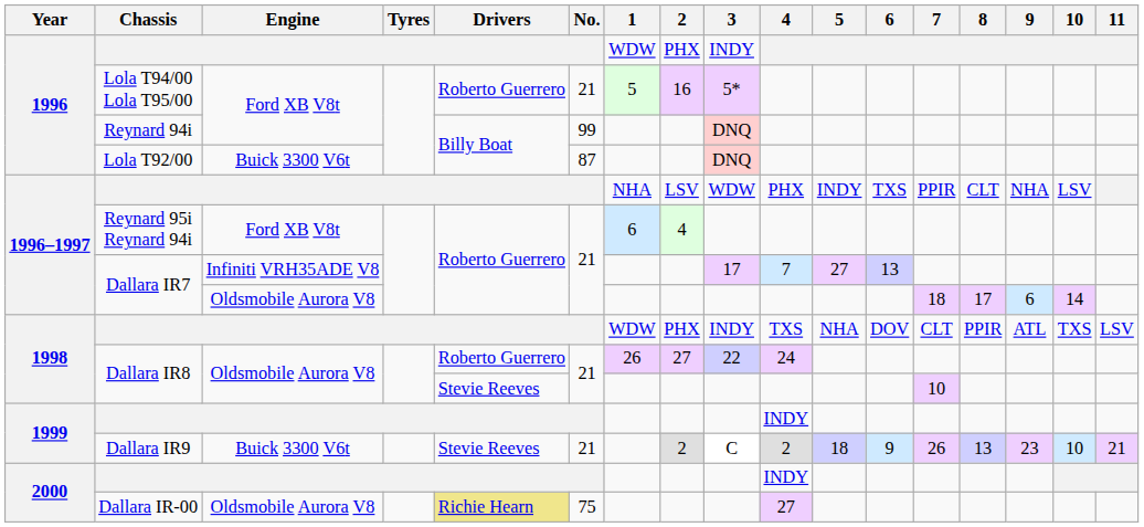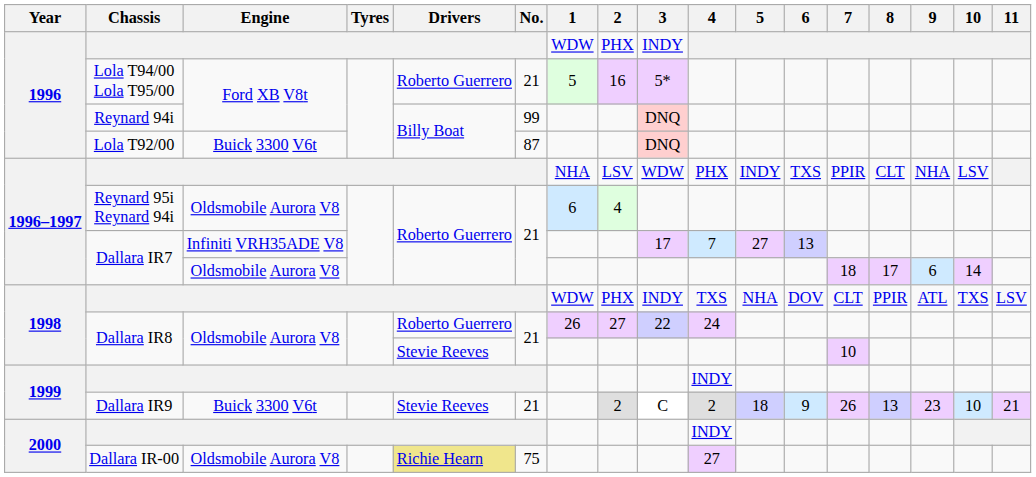 <table class="wikitable" style="text-align:center; font-size:90%">
 <tr>
 <th>Year</th>
 <th>Chassis</th>
 <th>Engine</th>
 <th>Tyres</th>
 <th>Drivers</th>
 <th>No.</th>
 <th>1</th>
 <th>2</th>
 <th>3</th>
 <th>4</th>
 <th>5</th>
 <th>6</th>
 <th>7</th>
 <th>8</th>
 <th>9</th>
 <th>10</th>
 <th>11</th>
 </tr>
 <tr>
 <th rowspan=4><a href='#'>1996</a></th>
 <th colspan=5></th>
 <td><a href='#'>WDW</a></td>
 <td><a href='#'>PHX</a></td>
 <td><a href='#'>INDY</a></td>
 <th colspan=8></th>
 </tr>
 <tr>
 <td><a href='#'>Lola</a> T94/00<br><a href='#'>Lola</a> T95/00</td>
 <td rowspan=2><a href='#'>Ford</a> <a href='#'>XB</a> <a href='#'>V8</a><a href='#'>t</a></td>
 <td rowspan=3></td>
 <td align="left"> <a href='#'>Roberto Guerrero</a></td>
 <td>21</td>
 <td style="background:#DFFFDF;" align=center>5</td>
 <td style="background:#EFCFFF;" align=center>16</td>
 <td style="background:#EFCFFF;" align=center>5*</td>
 <td></td>
 <td></td>
 <td></td>
 <td></td>
 <td></td>
 <td></td>
 <td></td>
 <td></td>
 </tr>
 <tr>
 <td><a href='#'>Reynard</a> 94i</td>
 <td rowspan=2 align="left"> <a href='#'>Billy Boat</a></td>
 <td>99</td>
 <td></td>
 <td></td>
 <td style="background:#FFCFCF;" align=center>DNQ</td>
 <td></td>
 <td></td>
 <td></td>
 <td></td>
 <td></td>
 <td></td>
 <td></td>
 <td></td>
 </tr>
 <tr>
 <td><a href='#'>Lola</a> T92/00</td>
 <td><a href='#'>Buick</a> <a href='#'>3300</a> <a href='#'>V6</a><a href='#'>t</a></td>
 <td>87</td>
 <td></td>
 <td></td>
 <td style="background:#FFCFCF;" align=center>DNQ</td>
 <td></td>
 <td></td>
 <td></td>
 <td></td>
 <td></td>
 <td></td>
 <td></td>
 <td></td>
 </tr>
 <tr>
 <th rowspan=4><a href='#'>1996–1997</a></th>
 <th colspan=5></th>
 <td><a href='#'>NHA</a></td>
 <td><a href='#'>LSV</a></td>
 <td><a href='#'>WDW</a></td>
 <td><a href='#'>PHX</a></td>
 <td><a href='#'>INDY</a></td>
 <td><a href='#'>TXS</a></td>
 <td><a href='#'>PPIR</a></td>
 <td><a href='#'>CLT</a></td>
 <td><a href='#'>NHA</a></td>
 <td><a href='#'>LSV</a></td>
 <th></th>
 </tr>
 <tr>
 <td><a href='#'>Reynard</a> 95i<br><a href='#'>Reynard</a> 94i</td>
-<td><a href='#'>Ford</a> <a href='#'>XB</a> <a href='#'>V8</a><a href='#'>t</a></td>
+<td><a href='#'>Oldsmobile</a> <a href='#'>Aurora</a> <a href='#'>V8</a></td>
 <td rowspan=3></td>
 <td rowspan=3 align="left"> <a href='#'>Roberto Guerrero</a></td>
 <td rowspan=3>21</td>
 <td style="background:#CFEAFF;" align=center>6</td>
 <td style="background:#DFFFDF;" align=center>4</td>
 <td></td>
 <td></td>
 <td></td>
 <td></td>
 <td></td>
 <td></td>
 <td></td>
 <td></td>
 <td></td>
 </tr>
 <tr>
 <td rowspan=2><a href='#'>Dallara</a> IR7</td>
 <td><a href='#'>Infiniti</a> <a href='#'>VRH35ADE</a> <a href='#'>V8</a></td>
 <td></td>
 <td></td>
 <td style="background:#EFCFFF;" align=center>17</td>
 <td style="background:#CFEAFF;" align=center>7</td>
 <td style="background:#EFCFFF;" align=center>27</td>
 <td style="background:#CFCFFF;" align=center>13</td>
 <td></td>
 <td></td>
 <td></td>
 <td></td>
 <td></td>
 </tr>
 <tr>
 <td><a href='#'>Oldsmobile</a> <a href='#'>Aurora</a> <a href='#'>V8</a></td>
 <td></td>
 <td></td>
 <td></td>
 <td></td>
 <td></td>
 <td></td>
 <td style="background:#EFCFFF;" align=center>18</td>
 <td style="background:#EFCFFF;" align=center>17</td>
 <td style="background:#CFEAFF;" align=center>6</td>
 <td style="background:#EFCFFF;" align=center>14</td>
 <td></td>
 </tr>
 <tr>
 <th rowspan=3><a href='#'>1998</a></th>
 <th colspan=5></th>
 <td><a href='#'>WDW</a></td>
 <td><a href='#'>PHX</a></td>
 <td><a href='#'>INDY</a></td>
 <td><a href='#'>TXS</a></td>
 <td><a href='#'>NHA</a></td>
 <td><a href='#'>DOV</a></td>
 <td><a href='#'>CLT</a></td>
 <td><a href='#'>PPIR</a></td>
 <td><a href='#'>ATL</a></td>
 <td><a href='#'>TXS</a></td>
 <td><a href='#'>LSV</a></td>
 </tr>
 <tr>
 <td rowspan=2><a href='#'>Dallara</a> IR8</td>
 <td rowspan=2><a href='#'>Oldsmobile</a> <a href='#'>Aurora</a> <a href='#'>V8</a></td>
 <td rowspan=2></td>
 <td align="left"> <a href='#'>Roberto Guerrero</a></td>
 <td rowspan=2>21</td>
 <td style="background:#EFCFFF;" align=center>26</td>
 <td style="background:#EFCFFF;" align=center>27</td>
 <td style="background:#CFCFFF;" align=center>22</td>
 <td style="background:#EFCFFF;" align=center>24</td>
 <td></td>
 <td></td>
 <td></td>
 <td></td>
 <td></td>
 <td></td>
 <td></td>
 </tr>
 <tr>
 <td align="left"> <a href='#'>Stevie Reeves</a></td>
 <td></td>
 <td></td>
 <td></td>
 <td></td>
 <td></td>
 <td></td>
 <td style="background:#EFCFFF;" align=center>10</td>
 <td></td>
 <td></td>
 <td></td>
 <td></td>
 </tr>
 <tr>
 <th rowspan=2><a href='#'>1999</a></th>
 <th colspan=5></th>
 <td></td>
 <td></td>
 <td></td>
 <td><a href='#'>INDY</a></td>
 <td></td>
 <td></td>
 <td></td>
 <td></td>
 <td></td>
 <td></td>
 <td></td>
 </tr>
 <tr>
 <td><a href='#'>Dallara</a> IR9</td>
 <td><a href='#'>Buick</a> <a href='#'>3300</a> <a href='#'>V6</a><a href='#'>t</a></td>
 <td></td>
 <td align="left"> <a href='#'>Stevie Reeves</a></td>
 <td>21</td>
 <td></td>
 <td style="background:#DFDFDF;" align=center>2</td>
 <td style="background:#FFFFFF;" align=center>C</td>
 <td style="background:#DFDFDF;" align=center>2</td>
 <td style="background:#CFCFFF;" align=center>18</td>
 <td style="background:#CFEAFF;" align=center>9</td>
 <td style="background:#EFCFFF;" align=center>26</td>
 <td style="background:#CFCFFF;" align=center>13</td>
 <td style="background:#EFCFFF;" align=center>23</td>
 <td style="background:#CFEAFF;" align=center>10</td>
 <td style="background:#EFCFFF;" align=center>21</td>
 </tr>
 <tr>
 <th rowspan=2><a href='#'>2000</a></th>
 <th colspan=5></th>
 <td></td>
 <td></td>
 <td></td>
 <td><a href='#'>INDY</a></td>
 <td></td>
 <td></td>
 <td></td>
 <td></td>
 <td></td>
 <th colspan=2></th>
 </tr>
 <tr>
 <td><a href='#'>Dallara</a> IR-00</td>
 <td><a href='#'>Oldsmobile</a> <a href='#'>Aurora</a> <a href='#'>V8</a></td>
 <td></td>
 <td align="left" style="background: khaki;"> <a href='#'>Richie Hearn</a></td>
 <td>75</td>
 <td></td>
 <td></td>
 <td></td>
 <td style="background:#EFCFFF;" align=center>27</td>
 <td></td>
 <td></td>
 <td></td>
 <td></td>
 <td></td>
 <td></td>
 <td></td>
 </tr>
 </table>
